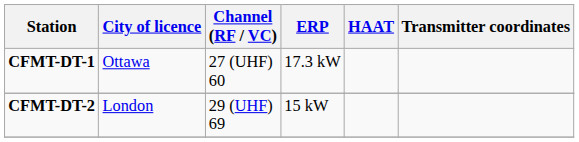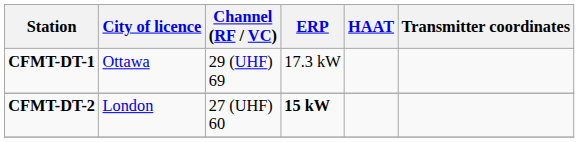 <table class="wikitable">
 <tr>
 <th>Station</th>
 <th><a href='#'>City of licence</a></th>
 <th><a href='#'>Channel</a><br>(<a href='#'>RF</a> / <a href='#'>VC</a>)</th>
 <th><a href='#'>ERP</a></th>
 <th><a href='#'>HAAT</a></th>
 <th>Transmitter coordinates</th>
 </tr>
 <tr style="vertical-align: top; text-align: left;">
 <td><strong>CFMT-DT-1</strong></td>
 <td><a href='#'>Ottawa</a></td>
-<td>27 (UHF)<br>60</td>
+<td>29 (<a href='#'>UHF</a>)<br>69</td>
 <td>17.3 kW</td>
 <td></td>
 <td></td>
 </tr>
 <tr style="vertical-align: top; text-align: left;">
 </tr>
 <tr style="vertical-align: top; text-align: left;">
 <td><strong>CFMT-DT-2</strong></td>
 <td><a href='#'>London</a></td>
-<td>29 (<a href='#'>UHF</a>)<br>69</td>
-<td>15 kW</td>
+<td>27 (UHF)<br>60</td>
+<td><strong>15 kW</strong></td>
 <td></td>
 <td></td>
 </tr>
 <tr style="vertical-align: top; text-align: left;">
 </tr>
 </table>
